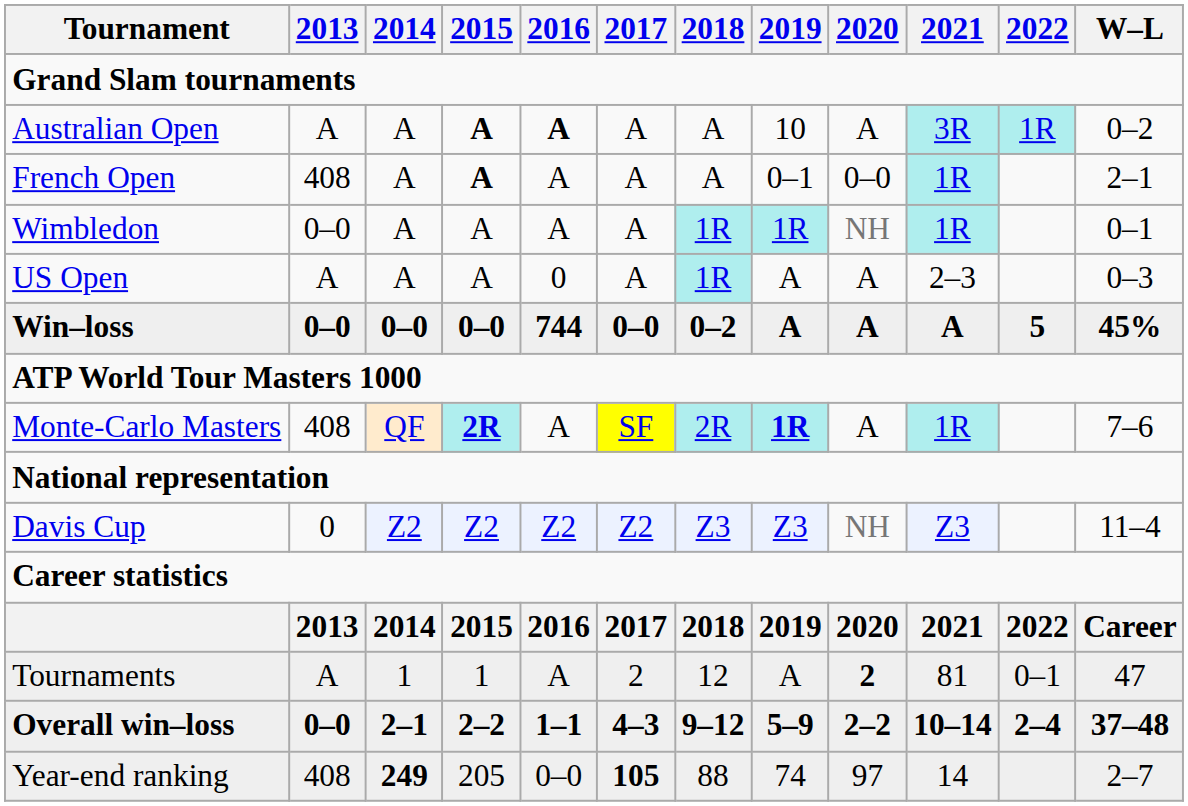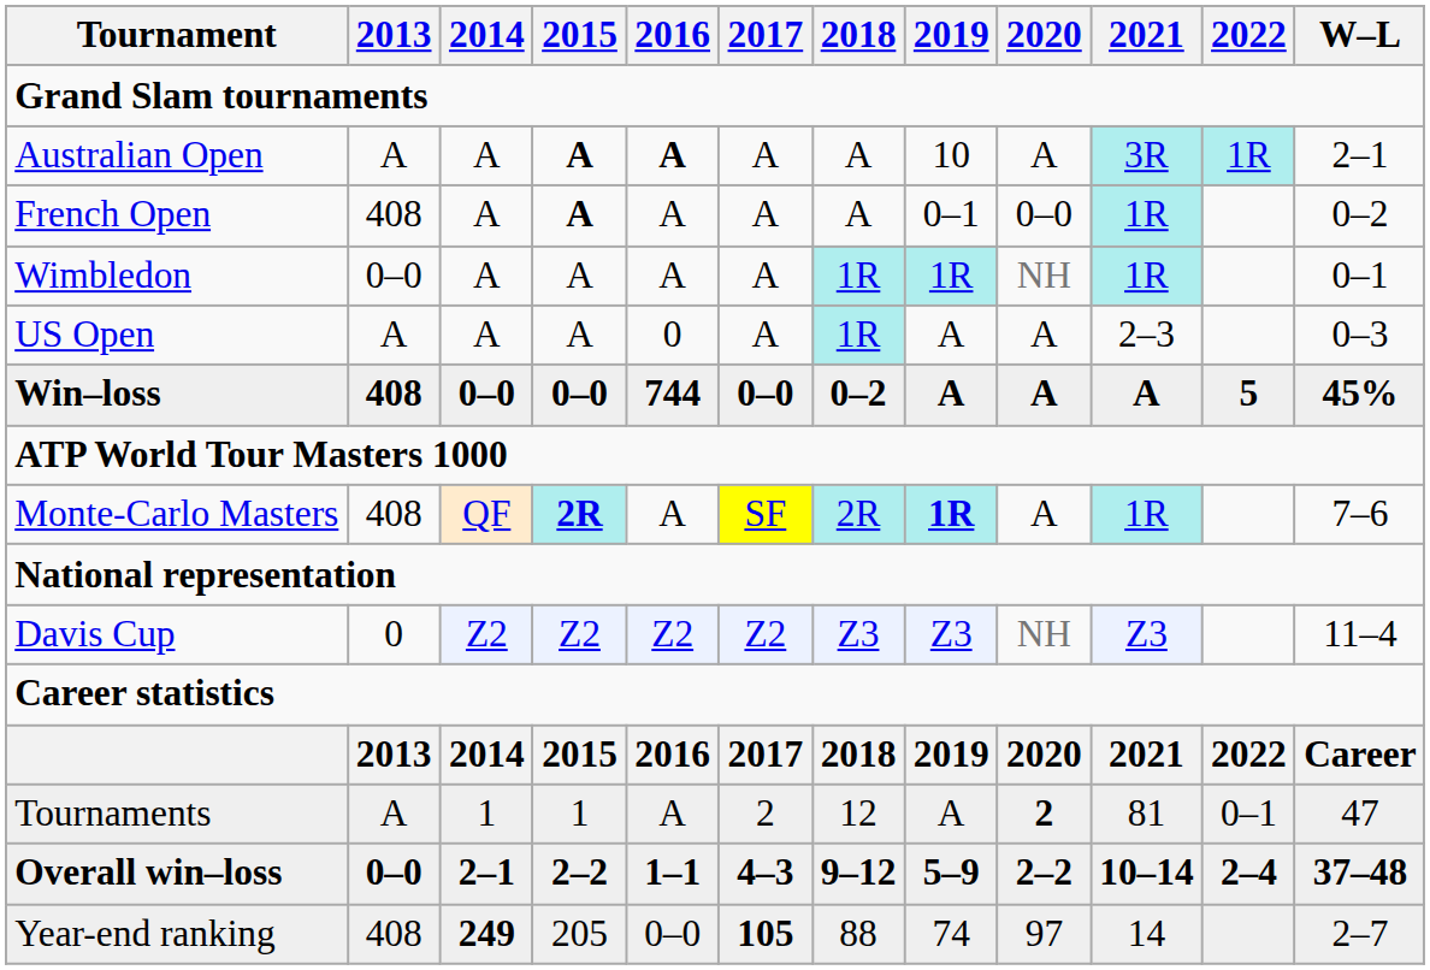 <table class=wikitable style=text-align:center>
 <tr>
 <th>Tournament</th>
 <th><a href='#'>2013</a></th>
 <th><a href='#'>2014</a></th>
 <th><a href='#'>2015</a></th>
 <th><a href='#'>2016</a></th>
 <th><a href='#'>2017</a></th>
 <th><a href='#'>2018</a></th>
 <th><a href='#'>2019</a></th>
 <th><a href='#'>2020</a></th>
 <th><a href='#'>2021</a></th>
 <th><a href='#'>2022</a></th>
 <th>W–L</th>
 </tr>
 <tr>
 <td colspan="12" align="left"><strong>Grand Slam tournaments</strong></td>
 </tr>
 <tr>
 <td align=left><a href='#'>Australian Open</a></td>
 <td>A</td>
 <td>A</td>
 <td><strong>A</strong></td>
 <td><strong>A</strong></td>
 <td>A</td>
 <td>A</td>
 <td>10</td>
 <td>A</td>
 <td bgcolor=afeeee><a href='#'>3R</a></td>
 <td bgcolor=afeeee><a href='#'>1R</a></td>
-<td>0–2</td>
+<td>2–1</td>
 </tr>
 <tr>
 <td align=left><a href='#'>French Open</a></td>
 <td>408</td>
 <td>A</td>
 <td><strong>A</strong></td>
 <td>A</td>
 <td>A</td>
 <td>A</td>
 <td>0–1</td>
 <td>0–0</td>
 <td bgcolor=afeeee><a href='#'>1R</a></td>
 <td></td>
-<td>2–1</td>
+<td>0–2</td>
 </tr>
 <tr>
 <td align=left><a href='#'>Wimbledon</a></td>
 <td>0–0</td>
 <td>A</td>
 <td>A</td>
 <td>A</td>
 <td>A</td>
 <td bgcolor=afeeee><a href='#'>1R</a></td>
 <td bgcolor=afeeee><a href='#'>1R</a></td>
 <td style=color:#767676>NH</td>
 <td bgcolor=afeeee><a href='#'>1R</a></td>
 <td></td>
 <td>0–1</td>
 </tr>
 <tr>
 <td align=left><a href='#'>US Open</a></td>
 <td>A</td>
 <td>A</td>
 <td>A</td>
 <td>0</td>
 <td>A</td>
 <td bgcolor=afeeee><a href='#'>1R</a></td>
 <td>A</td>
 <td>A</td>
 <td>2–3</td>
 <td></td>
 <td>0–3</td>
 </tr>
 <tr style=font-weight:bold;background:#efefef>
 <td style=text-align:left>Win–loss</td>
-<td>0–0</td>
+<td>408</td>
 <td>0–0</td>
 <td>0–0</td>
 <td>744</td>
 <td>0–0</td>
 <td>0–2</td>
 <td>A</td>
 <td>A</td>
 <td>A</td>
 <td>5</td>
 <td>45%</td>
 </tr>
 <tr>
 <td colspan="12" align="left"><strong>ATP World Tour Masters 1000</strong></td>
 </tr>
 <tr>
 <td align=left><a href='#'>Monte-Carlo Masters</a></td>
 <td>408</td>
 <td bgcolor=ffebcd><a href='#'>QF</a></td>
 <td bgcolor=afeeee><strong><a href='#'>2R</a></strong></td>
 <td>A</td>
 <td bgcolor=yellow><a href='#'>SF</a></td>
 <td bgcolor=afeeee><a href='#'>2R</a></td>
 <td bgcolor=afeeee><strong><a href='#'>1R</a></strong></td>
 <td>A</td>
 <td bgcolor=afeeee><a href='#'>1R</a></td>
 <td></td>
 <td>7–6</td>
 </tr>
 <tr>
 <td colspan="12" align="left"><strong>National representation</strong></td>
 </tr>
 <tr>
 <td align=left><a href='#'>Davis Cup</a></td>
 <td>0</td>
 <td bgcolor=ecf2ff><a href='#'>Z2</a></td>
 <td bgcolor=ecf2ff><a href='#'>Z2</a></td>
 <td bgcolor=ecf2ff><a href='#'>Z2</a></td>
 <td bgcolor=ecf2ff><a href='#'>Z2</a></td>
 <td bgcolor=ecf2ff><a href='#'>Z3</a></td>
 <td bgcolor=ecf2ff><a href='#'>Z3</a></td>
 <td style=color:#767676>NH</td>
 <td bgcolor=ecf2ff><a href='#'>Z3</a></td>
 <td></td>
 <td>11–4</td>
 </tr>
 <tr>
 <td colspan="12" align="left"><strong>Career statistics</strong></td>
 </tr>
 <tr>
 <th></th>
 <th>2013</th>
 <th>2014</th>
 <th>2015</th>
 <th>2016</th>
 <th>2017</th>
 <th>2018</th>
 <th>2019</th>
 <th>2020</th>
 <th>2021</th>
 <th>2022</th>
 <th>Career</th>
 </tr>
 <tr bgcolor=efefef>
 <td align=left>Tournaments</td>
 <td>A</td>
 <td>1</td>
 <td>1</td>
 <td>A</td>
 <td>2</td>
 <td>12</td>
 <td>A</td>
 <td><strong>2</strong></td>
 <td>81</td>
 <td>0–1</td>
 <td>47</td>
 </tr>
 <tr style=font-weight:bold;background:#efefef>
 <td style=text-align:left>Overall win–loss</td>
 <td>0–0</td>
 <td>2–1</td>
 <td>2–2</td>
 <td>1–1</td>
 <td>4–3</td>
 <td>9–12</td>
 <td>5–9</td>
 <td>2–2</td>
 <td>10–14</td>
 <td>2–4</td>
 <td>37–48</td>
 </tr>
 <tr bgcolor=efefef>
 <td align=left>Year-end ranking</td>
 <td>408</td>
 <td><strong>249</strong></td>
 <td>205</td>
 <td>0–0</td>
 <td><strong>105</strong></td>
 <td>88</td>
 <td>74</td>
 <td>97</td>
 <td>14</td>
 <td></td>
 <td>2–7</td>
 </tr>
 </table>
